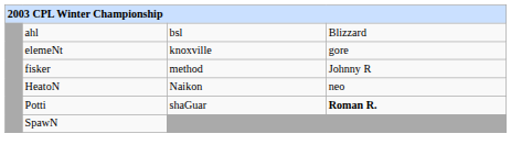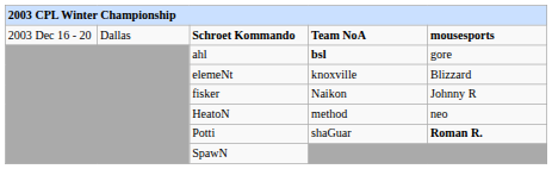 <table class="wikitable collapsible collapsed"  style="font-size:90%; margin:0; width:650px;">
 <tr>
 <th colspan="5" style="background:#cae0ff;text-align:left;">2003 CPL Winter Championship</th>
 </tr>
 <tr>
+<td style="width:17%;">2003 Dec 16 - 20</td>
+<td style="width:17%;"> Dallas</td>
+<td style="width:22%;"> <strong>Schroet Kommando</strong></td>
+<td style="width:22%;"> <strong>Team NoA</strong></td>
+<td style="width:22%;"> <strong>mousesports</strong></td>
+</tr>
+<tr>
 <td colspan="2" rowspan="6" style="background:#aaa;"></td>
 <td> ahl</td>
-<td> bsl</td>
-<td> Blizzard</td>
+<td><strong> bsl</strong></td>
+<td> gore</td>
 </tr>
 <tr>
 <td> elemeNt</td>
 <td> knoxville</td>
-<td> gore</td>
+<td> Blizzard</td>
 </tr>
 <tr>
 <td> fisker</td>
-<td> method</td>
+<td> Naikon</td>
 <td> Johnny R</td>
 </tr>
 <tr>
 <td> HeatoN</td>
-<td> Naikon</td>
+<td> method</td>
 <td> neo</td>
 </tr>
 <tr>
 <td> Potti</td>
 <td> shaGuar</td>
 <td><strong> Roman R.</strong></td>
 </tr>
 <tr>
 <td> SpawN</td>
 <td colspan="2" style="background:#aaa;"></td>
 </tr>
 </table>
